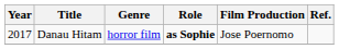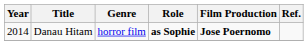 <table class="wikitable" style="font-size: 95%;">
 <tr>
 <th>Year</th>
 <th>Title</th>
 <th>Genre</th>
 <th>Role</th>
 <th>Film Production</th>
 <th>Ref.</th>
 </tr>
 <tr>
-<td>2017</td>
+<td>2014</td>
 <td>Danau Hitam</td>
 <td><a href='#'>horror film</a></td>
 <td><strong>as Sophie</strong></td>
-<td>Jose Poernomo</td>
+<td><strong>Jose Poernomo</strong></td>
 <td></td>
 </tr>
 <tr>
 </tr>
 </table>
